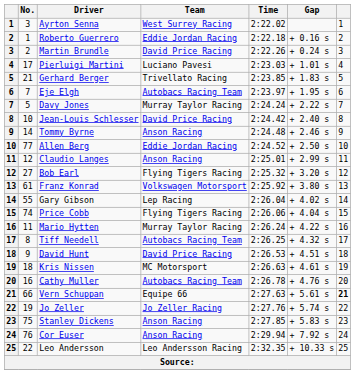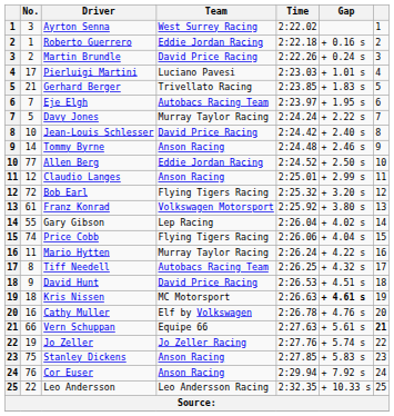 <table class="wikitable" style="font-size: 87%;">
 <tr>
 <th></th>
 <th>No.</th>
 <th>Driver</th>
 <th>Team</th>
 <th>Time</th>
 <th>Gap</th>
 <th></th>
 </tr>
 <tr>
 <th>1</th>
 <td align=center>3</td>
 <td> <a href='#'>Ayrton Senna</a></td>
 <td><a href='#'>West Surrey Racing</a></td>
 <td>2:22.02</td>
 <td></td>
 <td>1</td>
 </tr>
 <tr>
 <th>2</th>
 <td align=center>1</td>
 <td> <a href='#'>Roberto Guerrero</a></td>
 <td><a href='#'>Eddie Jordan Racing</a></td>
 <td>2:22.18</td>
 <td>+ 0.16 s</td>
 <td>2</td>
 </tr>
 <tr>
 <th>3</th>
 <td align=center>2</td>
 <td> <a href='#'>Martin Brundle</a></td>
 <td><a href='#'>David Price Racing</a></td>
 <td>2:22.26</td>
 <td>+ 0.24 s</td>
 <td>3</td>
 </tr>
 <tr>
 <th>4</th>
 <td align=center>17</td>
 <td> <a href='#'>Pierluigi Martini</a></td>
 <td>Luciano Pavesi</td>
 <td>2:23.03</td>
 <td>+ 1.01 s</td>
 <td>4</td>
 </tr>
 <tr>
 <th>5</th>
 <td align=center>21</td>
 <td> <a href='#'>Gerhard Berger</a></td>
 <td>Trivellato Racing</td>
 <td>2:23.85</td>
 <td>+ 1.83 s</td>
 <td>5</td>
 </tr>
 <tr>
 <th>6</th>
 <td align=center>7</td>
 <td> <a href='#'>Eje Elgh</a></td>
 <td><a href='#'>Autobacs Racing Team</a></td>
 <td>2:23.97</td>
 <td>+ 1.95 s</td>
 <td>6</td>
 </tr>
 <tr>
 <th>7</th>
 <td align=center>5</td>
 <td> <a href='#'>Davy Jones</a></td>
 <td>Murray Taylor Racing</td>
 <td>2:24.24</td>
 <td>+ 2.22 s</td>
 <td>7</td>
 </tr>
 <tr>
 <th>8</th>
 <td align=center>10</td>
 <td> <a href='#'>Jean-Louis Schlesser</a></td>
 <td><a href='#'>David Price Racing</a></td>
 <td>2:24.42</td>
 <td>+ 2.40 s</td>
 <td>8</td>
 </tr>
 <tr>
 <th>9</th>
 <td align=center>14</td>
 <td> <a href='#'>Tommy Byrne</a></td>
 <td><a href='#'>Anson Racing</a></td>
 <td>2:24.48</td>
 <td>+ 2.46 s</td>
 <td>9</td>
 </tr>
 <tr>
 <th>10</th>
 <td align=center>77</td>
 <td> <a href='#'>Allen Berg</a></td>
 <td><a href='#'>Eddie Jordan Racing</a></td>
 <td>2:24.52</td>
 <td>+ 2.50 s</td>
 <td>10</td>
 </tr>
 <tr>
 <th>11</th>
 <td align=center>12</td>
 <td> <a href='#'>Claudio Langes</a></td>
 <td><a href='#'>Anson Racing</a></td>
 <td>2:25.01</td>
 <td>+ 2.99 s</td>
 <td>11</td>
 </tr>
 <tr>
 <th>12</th>
-<td align=center>27</td>
+<td align=center>72</td>
 <td> <a href='#'>Bob Earl</a></td>
 <td>Flying Tigers Racing</td>
 <td>2:25.32</td>
 <td>+ 3.20 s</td>
 <td>12</td>
 </tr>
 <tr>
 <th>13</th>
 <td align=center>61</td>
 <td> <a href='#'>Franz Konrad</a></td>
 <td><a href='#'>Volkswagen Motorsport</a></td>
 <td>2:25.92</td>
 <td>+ 3.80 s</td>
 <td>13</td>
 </tr>
 <tr>
 <th>14</th>
 <td align=center>55</td>
 <td> Gary Gibson</td>
 <td>Lep Racing</td>
 <td>2:26.04</td>
 <td>+ 4.02 s</td>
 <td>14</td>
 </tr>
 <tr>
 <th>15</th>
 <td align=center>74</td>
 <td> <a href='#'>Price Cobb</a></td>
 <td>Flying Tigers Racing</td>
 <td>2:26.06</td>
 <td>+ 4.04 s</td>
 <td>15</td>
 </tr>
 <tr>
 <th>16</th>
 <td align=center>11</td>
 <td> <a href='#'>Mario Hytten</a></td>
 <td>Murray Taylor Racing</td>
 <td>2:26.24</td>
 <td>+ 4.22 s</td>
 <td>16</td>
 </tr>
 <tr>
 <th>17</th>
 <td align=center>8</td>
 <td> <a href='#'>Tiff Needell</a></td>
 <td><a href='#'>Autobacs Racing Team</a></td>
 <td>2:26.25</td>
 <td>+ 4.32 s</td>
 <td>17</td>
 </tr>
 <tr>
 <th>18</th>
 <td align=center>9</td>
 <td> <a href='#'>David Hunt</a></td>
 <td><a href='#'>David Price Racing</a></td>
 <td>2:26.53</td>
 <td>+ 4.51 s</td>
 <td>18</td>
 </tr>
 <tr>
 <th>19</th>
 <td align=center>18</td>
 <td> <a href='#'>Kris Nissen</a></td>
 <td>MC Motorsport</td>
 <td>2:26.63</td>
-<td>+ 4.61 s</td>
+<td><strong>+ 4.61 s</strong></td>
 <td>19</td>
 </tr>
 <tr>
 <th>20</th>
 <td align=center>16</td>
 <td> <a href='#'>Cathy Muller</a></td>
-<td><a href='#'>Autobacs Racing Team</a></td>
+<td>Elf by <a href='#'>Volkswagen</a></td>
 <td>2:26.78</td>
 <td>+ 4.76 s</td>
 <td>20</td>
 </tr>
 <tr>
 <th>21</th>
 <td align=center>66</td>
 <td> <a href='#'>Vern Schuppan</a></td>
 <td>Equipe 66</td>
 <td>2:27.63</td>
 <td>+ 5.61 s</td>
 <td><strong>21</strong></td>
 </tr>
 <tr>
 <th>22</th>
 <td align=center>19</td>
 <td> <a href='#'>Jo Zeller</a></td>
 <td><a href='#'>Jo Zeller Racing</a></td>
 <td>2:27.76</td>
 <td>+ 5.74 s</td>
 <td>22</td>
 </tr>
 <tr>
 <th>23</th>
 <td align=center>75</td>
 <td> <a href='#'>Stanley Dickens</a></td>
 <td><a href='#'>Anson Racing</a></td>
 <td>2:27.85</td>
 <td>+ 5.83 s</td>
 <td>23</td>
 </tr>
 <tr>
 <th>24</th>
 <td align=center>76</td>
 <td> <a href='#'>Cor Euser</a></td>
 <td><a href='#'>Anson Racing</a></td>
 <td>2:29.94</td>
 <td>+ 7.92 s</td>
 <td>24</td>
 </tr>
 <tr>
 <th>25</th>
 <td align=center>22</td>
 <td> Leo Andersson</td>
 <td>Leo Andersson Racing</td>
 <td>2:32.35</td>
 <td>+ 10.33 s</td>
 <td>25</td>
 </tr>
 <tr>
 <th colspan=7 align=center>Source: </th>
 </tr>
 <tr>
 </tr>
 </table>
